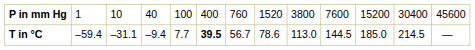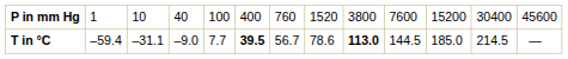 <table border="1" cellspacing="0" cellpadding="6" style="margin: 0 0 0 0.5em; background: white; border-collapse: collapse; border-color: #C0C090;">
 <tr>
 <td><strong>P in mm Hg</strong></td>
 <td>1</td>
 <td>10</td>
 <td>40</td>
 <td>100</td>
 <td>400</td>
 <td>760</td>
 <td>1520</td>
 <td>3800</td>
 <td>7600</td>
 <td>15200</td>
 <td>30400</td>
 <td>45600</td>
 </tr>
 <tr>
 <td><strong>T in °C</strong></td>
 <td>–59.4</td>
 <td>–31.1</td>
-<td>–9.4</td>
+<td>–9.0</td>
 <td>7.7</td>
 <td><strong>39.5</strong></td>
 <td>56.7</td>
 <td>78.6</td>
-<td>113.0</td>
+<td><strong>113.0</strong></td>
 <td>144.5</td>
 <td>185.0</td>
 <td>214.5</td>
 <td>  —</td>
 </tr>
 </table>
